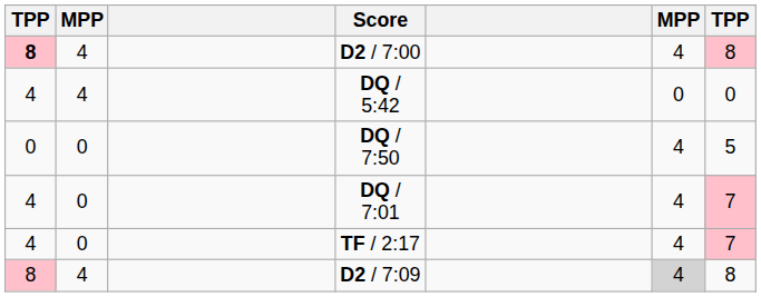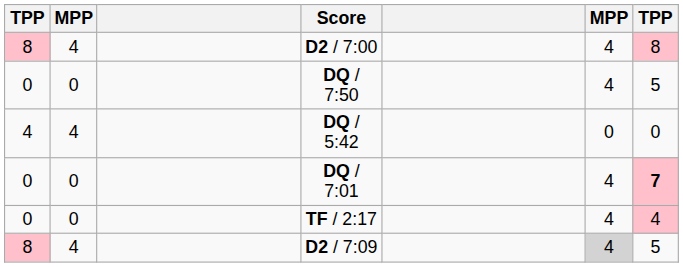 <table class="wikitable" style="text-align: center;" |>
 <tr>
 <th width="35">TPP</th>
 <th width="35">MPP</th>
 <th width="250"></th>
 <th width="75">Score</th>
 <th width="250"></th>
 <th width="35">MPP</th>
 <th width="35">TPP</th>
 </tr>
 <tr>
-<td bgcolor=pink><strong>8</strong></td>
+<td bgcolor=pink>8</td>
 <td>4</td>
 <td style="text-align:left;"></td>
 <td><strong>D2</strong> / 7:00</td>
 <td style="text-align:left;"></td>
 <td>4</td>
 <td bgcolor=pink>8</td>
+</tr>
+<tr>
+<td>0</td>
+<td>0</td>
+<td style="text-align:left;"><strong></strong></td>
+<td><strong>DQ</strong> / 7:50</td>
+<td style="text-align:left;"></td>
+<td>4</td>
+<td>5</td>
 </tr>
 <tr>
 <td>4</td>
 <td>4</td>
 <td style="text-align:left;"></td>
 <td><strong>DQ</strong> / 5:42</td>
 <td style="text-align:left;"><strong></strong></td>
 <td>0</td>
 <td>0</td>
 </tr>
 <tr>
 <td>0</td>
 <td>0</td>
 <td style="text-align:left;"><strong></strong></td>
-<td><strong>DQ</strong> / 7:50</td>
-<td style="text-align:left;"></td>
-<td>4</td>
-<td>5</td>
-</tr>
-<tr>
-<td>4</td>
-<td>0</td>
-<td style="text-align:left;"><strong></strong></td>
 <td><strong>DQ</strong> / 7:01</td>
 <td style="text-align:left;"></td>
 <td>4</td>
-<td bgcolor=pink>7</td>
+<td bgcolor=pink><strong>7</strong></td>
 </tr>
 <tr>
-<td>4</td>
+<td>0</td>
 <td>0</td>
 <td style="text-align:left;"><strong></strong></td>
 <td><strong>TF</strong> / 2:17</td>
 <td style="text-align:left;"></td>
 <td>4</td>
-<td bgcolor=pink>7</td>
+<td bgcolor=pink>4</td>
 </tr>
 <tr>
 <td bgcolor=pink>8</td>
 <td>4</td>
 <td style="text-align:left;"></td>
 <td><strong>D2</strong> / 7:09</td>
 <td style="text-align:left;"></td>
 <td style="background: lightgrey;">4</td>
-<td>8</td>
+<td>5</td>
 </tr>
 </table>
